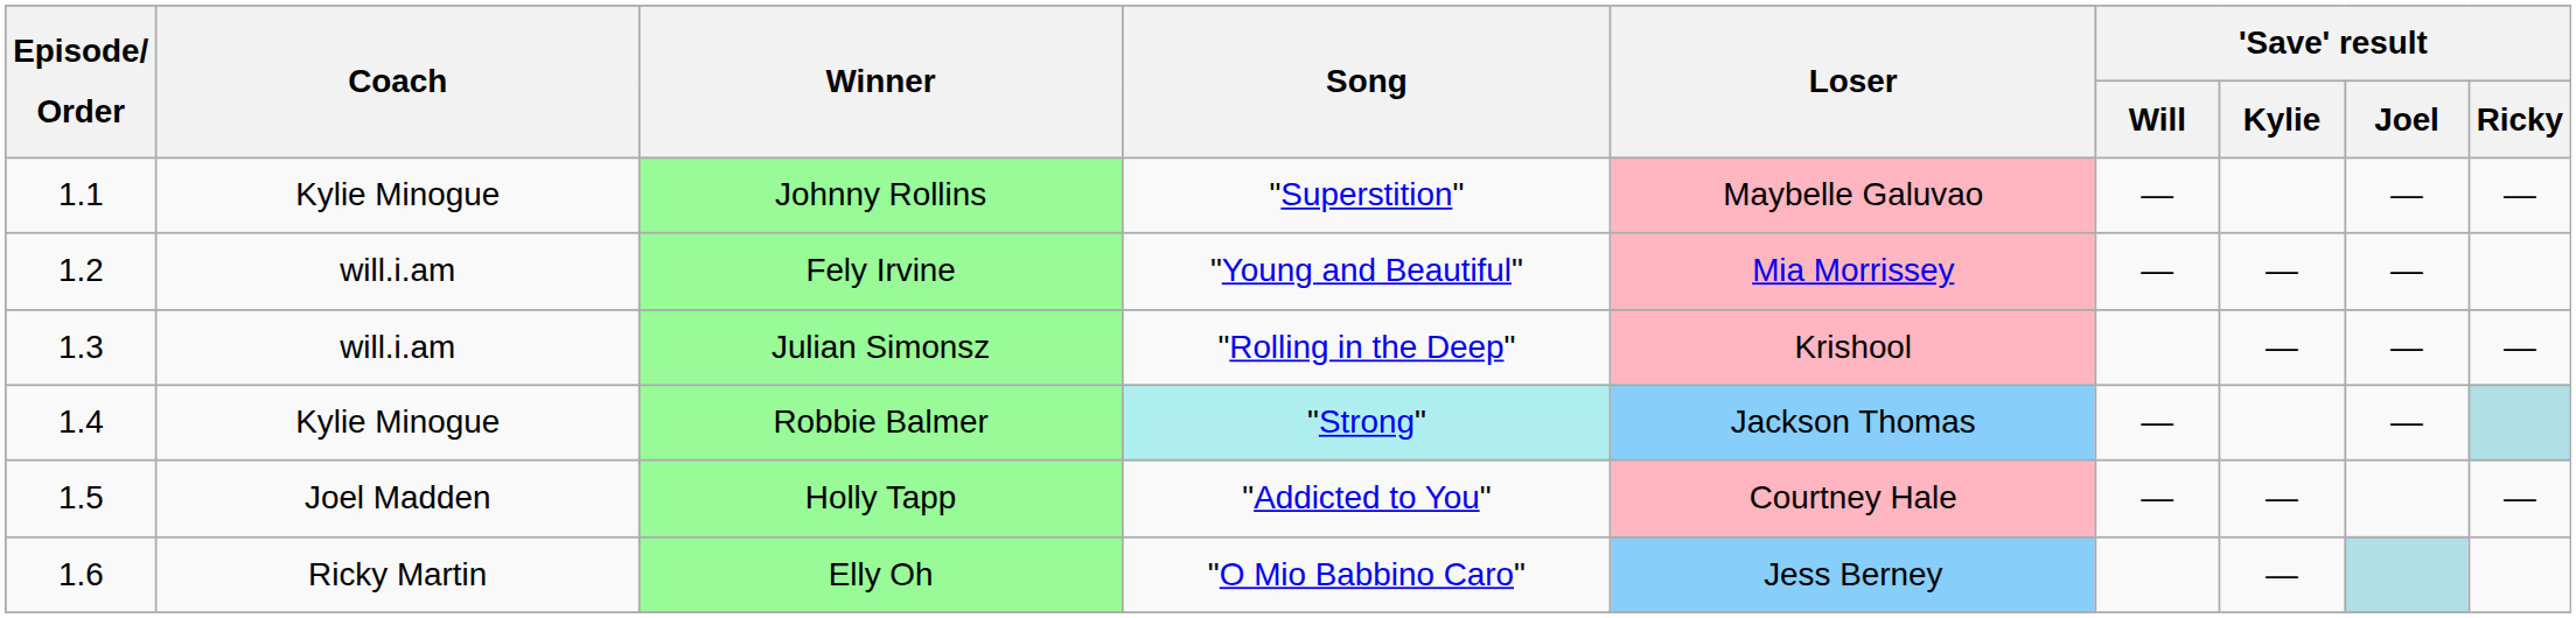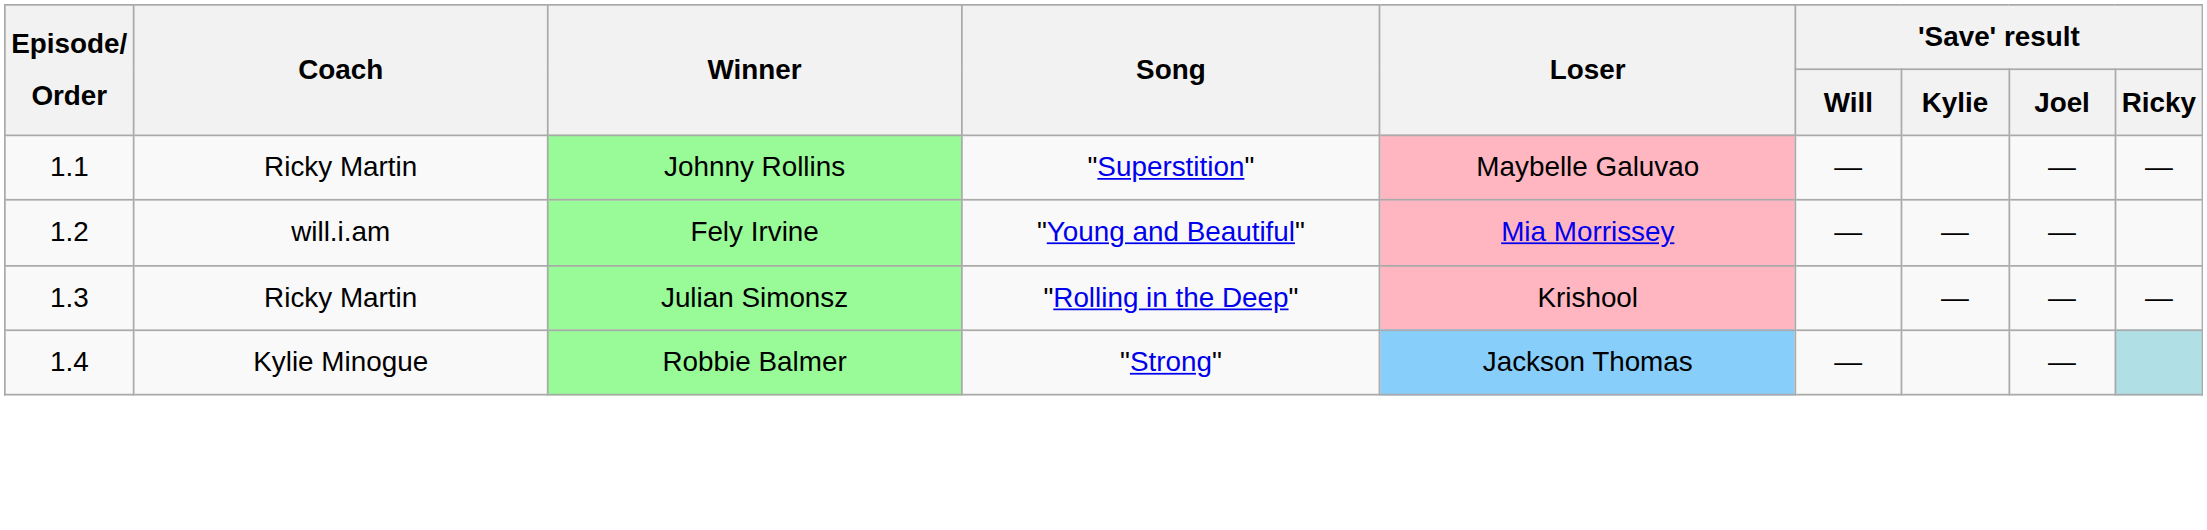 <table class="wikitable" style="text-align:center; line-height:30px; width:100%;">
 <tr>
 <th rowspan="2" style="width:5%;">Episode/<br>Order</th>
 <th rowspan="2" style="width:20%;">Coach</th>
 <th rowspan="2" style="width:20%;">Winner</th>
 <th rowspan="2" style="width:20%;">Song</th>
 <th rowspan="2" style="width:20%;">Loser</th>
 <th colspan="4" style="width:20%;">'Save' result</th>
 </tr>
 <tr>
 <th style="width:05%;">Will</th>
 <th style="width:05%;">Kylie</th>
 <th style="width:05%;">Joel</th>
 <th style="width:05%;">Ricky</th>
 </tr>
 <tr>
 <td>1.1</td>
-<td>Kylie Minogue</td>
+<td>Ricky Martin</td>
 <td style="background:palegreen">Johnny Rollins</td>
 <td>"<a href='#'>Superstition</a>"</td>
 <td style="background:lightpink">Maybelle Galuvao</td>
 <td>—</td>
 <td></td>
 <td>—</td>
 <td>—</td>
 </tr>
 <tr>
 <td>1.2</td>
 <td>will.i.am</td>
 <td style="background:palegreen">Fely Irvine</td>
 <td>"<a href='#'>Young and Beautiful</a>"</td>
 <td style="background:lightpink"><a href='#'>Mia Morrissey</a></td>
 <td>—</td>
 <td>—</td>
 <td>—</td>
 <td></td>
 </tr>
 <tr>
 <td>1.3</td>
-<td>will.i.am</td>
+<td>Ricky Martin</td>
 <td style="background:palegreen">Julian Simonsz</td>
 <td>"<a href='#'>Rolling in the Deep</a>"</td>
 <td style="background:lightpink">Krishool</td>
 <td></td>
 <td>—</td>
 <td>—</td>
 <td>—</td>
 </tr>
 <tr>
 <td>1.4</td>
 <td>Kylie Minogue</td>
 <td style="background:palegreen">Robbie Balmer</td>
-<td style="background: paleturquoise;">"<a href='#'>Strong</a>"</td>
+<td>"<a href='#'>Strong</a>"</td>
 <td style="background:lightskyblue">Jackson Thomas</td>
 <td>—</td>
 <td></td>
 <td>—</td>
 <td style="background:#B0E0E6;"><strong></strong></td>
 </tr>
-<tr>
-<td>1.5</td>
-<td>Joel Madden</td>
-<td style="background:palegreen">Holly Tapp</td>
-<td>"<a href='#'>Addicted to You</a>"</td>
-<td style="background:lightpink">Courtney Hale</td>
-<td>—</td>
-<td>—</td>
-<td></td>
-<td>—</td>
-</tr>
-<tr>
-<td>1.6</td>
-<td>Ricky Martin</td>
-<td style="background:palegreen">Elly Oh</td>
-<td>"<a href='#'>O Mio Babbino Caro</a>"</td>
-<td style="background:lightskyblue">Jess Berney</td>
-<td><strong></strong></td>
-<td>—</td>
-<td style="background:#B0E0E6;"><strong></strong></td>
-<td></td>
-</tr>
 </table>
